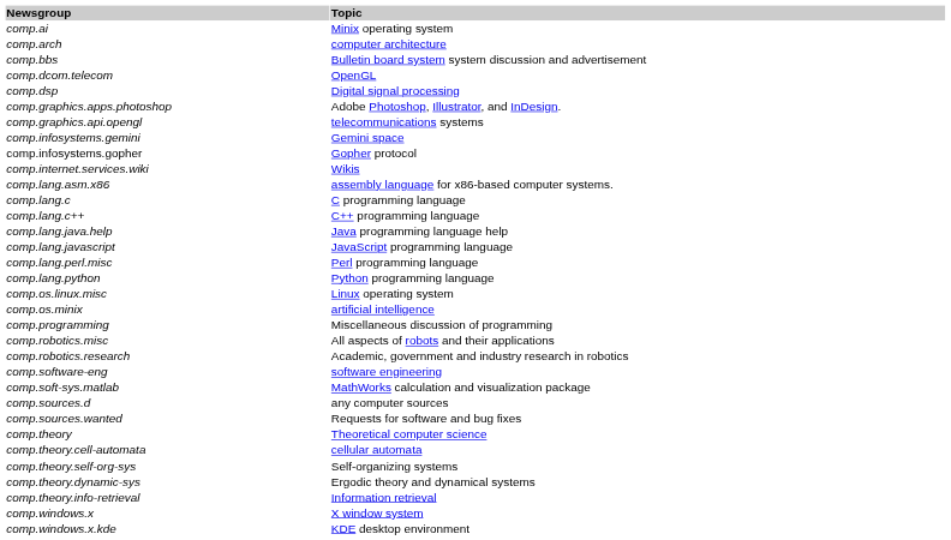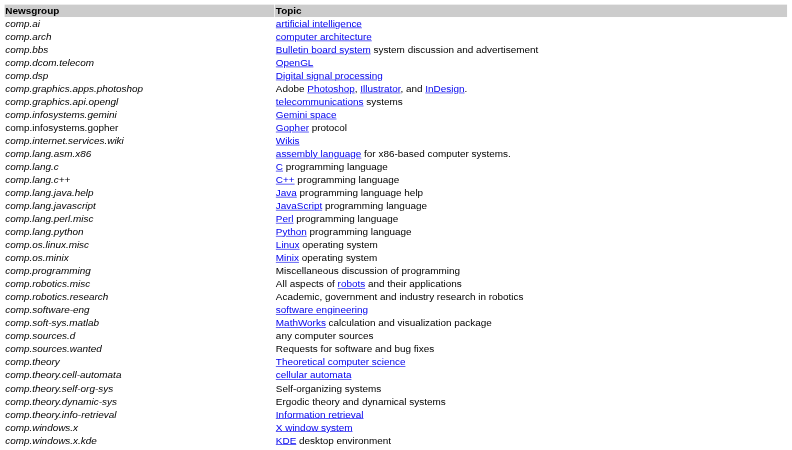 <table cellspacing="1" cellpadding="1" border="0" width="100%">
 <tr bgcolor="#CCCCCC">
 <td><strong>Newsgroup</strong></td>
 <td><strong>Topic</strong></td>
 </tr>
 <tr>
 <td><em>comp.ai</em></td>
-<td><a href='#'>Minix</a> operating system</td>
+<td><a href='#'>artificial intelligence</a></td>
 </tr>
 <tr>
 <td><em>comp.arch</em></td>
 <td><a href='#'>computer architecture</a></td>
 </tr>
 <tr>
 <td><em>comp.bbs</em></td>
 <td><a href='#'>Bulletin board system</a> system discussion and advertisement</td>
 </tr>
 <tr>
 <td><em>comp.dcom.telecom</em></td>
 <td><a href='#'>OpenGL</a></td>
 </tr>
 <tr>
 <td><em>comp.dsp</em></td>
 <td><a href='#'>Digital signal processing</a></td>
 </tr>
 <tr>
 <td><em>comp.graphics.apps.photoshop</em></td>
 <td>Adobe <a href='#'>Photoshop</a>, <a href='#'>Illustrator</a>, and <a href='#'>InDesign</a>.</td>
 </tr>
 <tr>
 <td><em>comp.graphics.api.opengl</em></td>
 <td><a href='#'>telecommunications</a> systems</td>
 </tr>
 <tr>
 <td><em>comp.infosystems.gemini</em></td>
 <td><a href='#'>Gemini space</a></td>
 </tr>
 <tr>
 <td>comp.infosystems.gopher</td>
 <td><a href='#'>Gopher</a> protocol</td>
 </tr>
 <tr>
 <td><em>comp.internet.services.wiki</em></td>
 <td><a href='#'>Wikis</a></td>
 </tr>
 <tr>
 <td><em>comp.lang.asm.x86</em></td>
 <td><a href='#'>assembly language</a> for x86-based computer systems.</td>
 </tr>
 <tr>
 <td><em>comp.lang.c</em></td>
 <td><a href='#'>C</a> programming language</td>
 </tr>
 <tr>
 <td><em>comp.lang.c++</em></td>
 <td><a href='#'>C++</a> programming language</td>
 </tr>
 <tr>
 <td><em>comp.lang.java.help</em></td>
 <td><a href='#'>Java</a> programming language help</td>
 </tr>
 <tr>
 <td><em>comp.lang.javascript</em></td>
 <td><a href='#'>JavaScript</a> programming language</td>
 </tr>
 <tr>
 <td><em>comp.lang.perl.misc</em></td>
 <td><a href='#'>Perl</a> programming language</td>
 </tr>
 <tr>
 <td><em>comp.lang.python</em></td>
 <td><a href='#'>Python</a> programming language</td>
 </tr>
 <tr>
 <td><em>comp.os.linux.misc</em></td>
 <td><a href='#'>Linux</a> operating system</td>
 </tr>
 <tr>
 <td><em>comp.os.minix</em></td>
-<td><a href='#'>artificial intelligence</a></td>
+<td><a href='#'>Minix</a> operating system</td>
 </tr>
 <tr>
 <td><em>comp.programming</em></td>
 <td>Miscellaneous discussion of programming</td>
 </tr>
 <tr>
 <td><em>comp.robotics.misc</em></td>
 <td>All aspects of <a href='#'>robots</a> and their applications</td>
 </tr>
 <tr>
 <td><em>comp.robotics.research</em></td>
 <td>Academic, government and industry research in robotics</td>
 </tr>
 <tr>
 <td><em>comp.software-eng</em></td>
 <td><a href='#'>software engineering</a></td>
 </tr>
 <tr>
 <td><em>comp.soft-sys.matlab</em></td>
 <td><a href='#'>MathWorks</a> calculation and visualization package</td>
 </tr>
 <tr>
 <td><em>comp.sources.d</em></td>
 <td>any computer sources</td>
 </tr>
 <tr>
 <td><em>comp.sources.wanted</em></td>
 <td>Requests for software and bug fixes</td>
 </tr>
 <tr>
 <td><em>comp.theory</em></td>
 <td><a href='#'>Theoretical computer science</a></td>
 </tr>
 <tr>
 <td><em>comp.theory.cell-automata</em></td>
 <td><a href='#'>cellular automata</a></td>
 </tr>
 <tr>
 <td><em>comp.theory.self-org-sys</em></td>
 <td>Self-organizing systems</td>
 </tr>
 <tr>
 <td><em>comp.theory.dynamic-sys</em></td>
 <td>Ergodic theory and dynamical systems</td>
 </tr>
 <tr>
 <td><em>comp.theory.info-retrieval</em></td>
 <td><a href='#'>Information retrieval</a></td>
 </tr>
 <tr>
 <td><em>comp.windows.x</em></td>
 <td><a href='#'>X window system</a></td>
 </tr>
 <tr>
 <td><em>comp.windows.x.kde</em></td>
 <td><a href='#'>KDE</a> desktop environment</td>
 </tr>
 <tr>
 </tr>
 </table>
